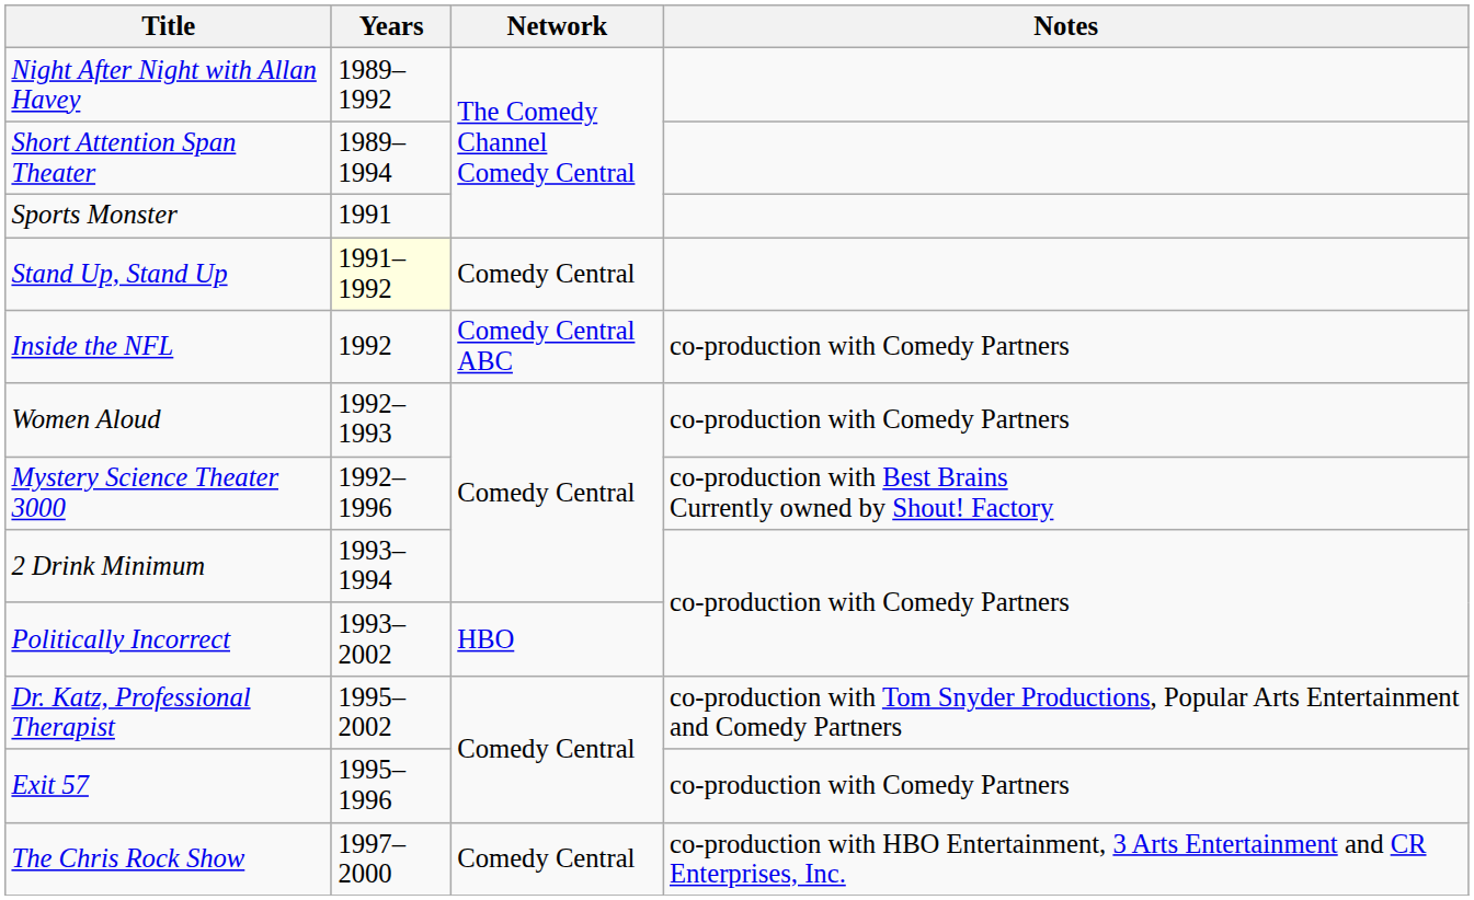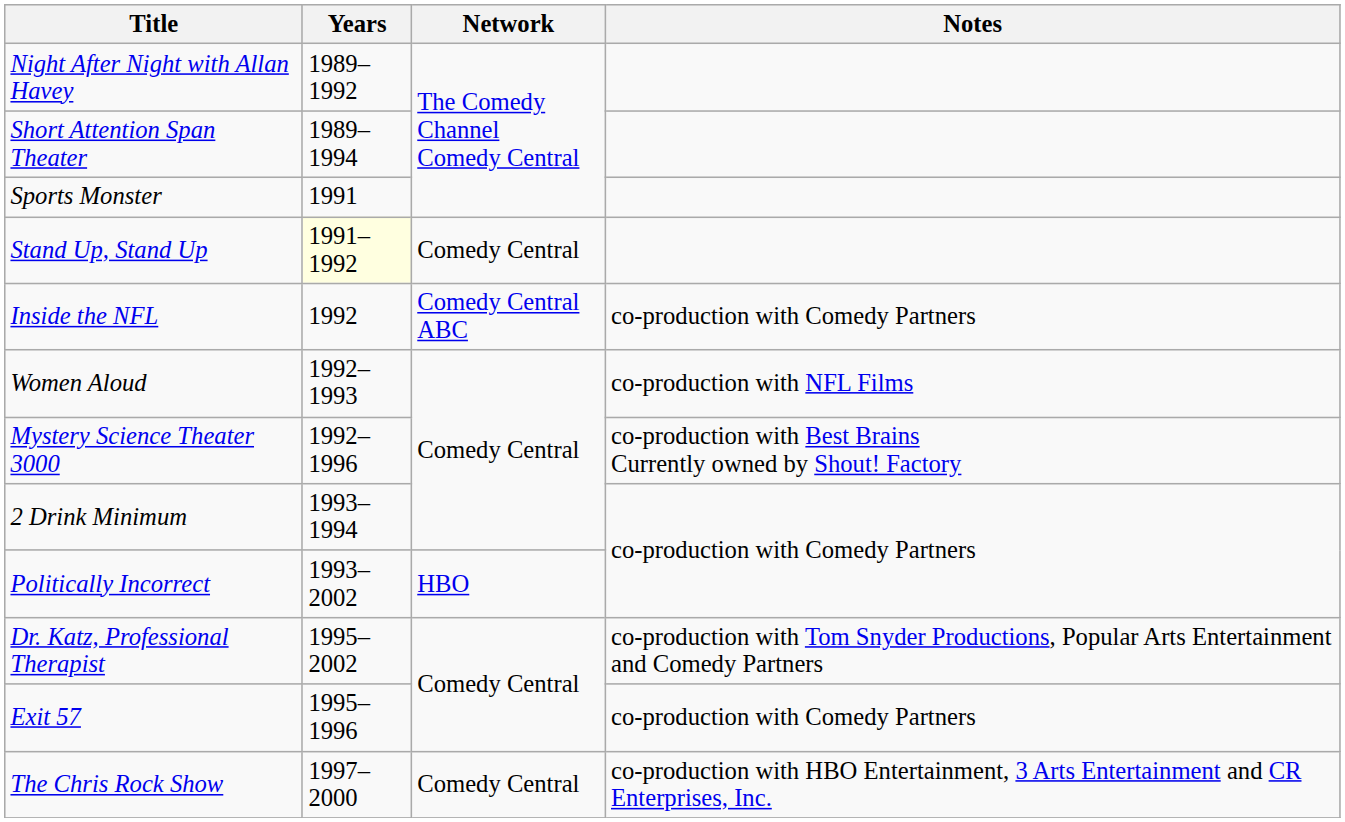 <table class="wikitable sortable">
 <tr>
 <th>Title</th>
 <th>Years</th>
 <th>Network</th>
 <th>Notes</th>
 </tr>
 <tr>
 <td><em><a href='#'>Night After Night with Allan Havey</a></em></td>
 <td>1989–1992</td>
 <td rowspan="3"><a href='#'>The Comedy Channel</a><br><a href='#'>Comedy Central</a></td>
 <td></td>
 </tr>
 <tr>
 <td><em><a href='#'>Short Attention Span Theater</a></em></td>
 <td>1989–1994</td>
 <td></td>
 </tr>
 <tr>
 <td><em>Sports Monster</em></td>
 <td>1991</td>
 <td></td>
 </tr>
 <tr>
 <td><em><a href='#'>Stand Up, Stand Up</a></em></td>
 <td style="background: lightyellow;">1991–1992</td>
 <td>Comedy Central</td>
 <td></td>
 </tr>
 <tr>
 <td><em><a href='#'>Inside the NFL</a></em></td>
 <td>1992</td>
 <td><a href='#'>Comedy Central</a><br><a href='#'>ABC</a></td>
 <td>co-production with Comedy Partners</td>
 </tr>
 <tr>
 <td><em>Women Aloud</em></td>
 <td>1992–1993</td>
 <td rowspan="3">Comedy Central</td>
-<td>co-production with Comedy Partners</td>
+<td>co-production with <a href='#'>NFL Films</a></td>
 </tr>
 <tr>
 <td><em><a href='#'>Mystery Science Theater 3000</a></em></td>
 <td>1992–1996</td>
 <td>co-production with <a href='#'>Best Brains</a><br>Currently owned by <a href='#'>Shout! Factory</a></td>
 </tr>
 <tr>
 <td><em>2 Drink Minimum</em></td>
 <td>1993–1994</td>
 <td rowspan="2">co-production with Comedy Partners</td>
 </tr>
 <tr>
 <td><em><a href='#'>Politically Incorrect</a></em></td>
 <td>1993–2002</td>
 <td><a href='#'>HBO</a></td>
 </tr>
 <tr>
 <td><em><a href='#'>Dr. Katz, Professional Therapist</a></em></td>
 <td>1995–2002</td>
 <td rowspan="2">Comedy Central</td>
 <td>co-production with <a href='#'>Tom Snyder Productions</a>, Popular Arts Entertainment and Comedy Partners</td>
 </tr>
 <tr>
 <td><em><a href='#'>Exit 57</a></em></td>
 <td>1995–1996</td>
 <td>co-production with Comedy Partners</td>
 </tr>
 <tr>
 <td><em><a href='#'>The Chris Rock Show</a></em></td>
 <td>1997–2000</td>
 <td>Comedy Central</td>
 <td>co-production with HBO Entertainment, <a href='#'>3 Arts Entertainment</a> and <a href='#'>CR Enterprises, Inc.</a></td>
 </tr>
 </table>
